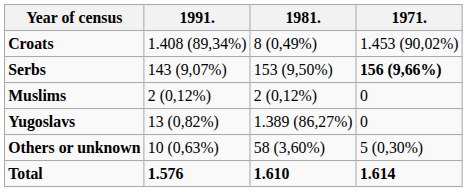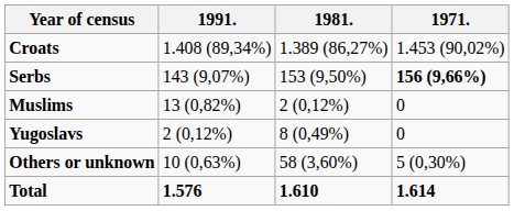 <table class="wikitable" style="font-size:95%;">
 <tr>
 <th>Year of census</th>
 <th>1991.</th>
 <th>1981.</th>
 <th>1971.</th>
 </tr>
 <tr>
 <td><strong>Croats</strong></td>
 <td>1.408 (89,34%)</td>
-<td>8 (0,49%)</td>
+<td>1.389 (86,27%)</td>
 <td>1.453 (90,02%)</td>
 </tr>
 <tr>
 <td><strong>Serbs</strong></td>
 <td>143 (9,07%)</td>
 <td>153 (9,50%)</td>
 <td><strong>156 (9,66%)</strong></td>
 </tr>
 <tr>
 <td><strong>Muslims</strong></td>
-<td>2 (0,12%)</td>
+<td>13 (0,82%)</td>
 <td>2 (0,12%)</td>
 <td>0</td>
 </tr>
 <tr>
 <td><strong>Yugoslavs</strong></td>
-<td>13 (0,82%)</td>
-<td>1.389 (86,27%)</td>
+<td>2 (0,12%)</td>
+<td>8 (0,49%)</td>
 <td>0</td>
 </tr>
 <tr>
 <td><strong>Others or unknown</strong></td>
 <td>10 (0,63%)</td>
 <td>58 (3,60%)</td>
 <td>5 (0,30%)</td>
 </tr>
 <tr>
 <td><strong>Total</strong></td>
 <td><strong>1.576</strong></td>
 <td><strong>1.610</strong></td>
 <td><strong>1.614</strong></td>
 </tr>
 </table>
